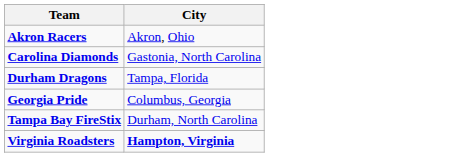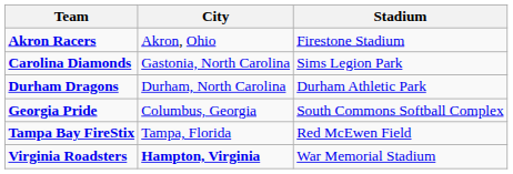 <table class="wikitable">
 <tr>
 <th>Team</th>
 <th>City</th>
+<th>Stadium</th>
 </tr>
 <tr>
 <td><strong><a href='#'>Akron Racers</a></strong></td>
 <td><a href='#'>Akron</a>, <a href='#'>Ohio</a></td>
+<td><a href='#'>Firestone Stadium</a></td>
 </tr>
 <tr>
 <td><strong><a href='#'>Carolina Diamonds</a></strong></td>
 <td><a href='#'>Gastonia, North Carolina</a></td>
+<td><a href='#'>Sims Legion Park</a></td>
 </tr>
 <tr>
 <td><strong><a href='#'>Durham Dragons</a></strong></td>
-<td><a href='#'>Tampa, Florida</a></td>
+<td><a href='#'>Durham, North Carolina</a></td>
+<td><a href='#'>Durham Athletic Park</a></td>
 </tr>
 <tr>
 <td><strong><a href='#'>Georgia Pride</a></strong></td>
 <td><a href='#'>Columbus, Georgia</a></td>
+<td><a href='#'>South Commons Softball Complex</a></td>
 </tr>
 <tr>
 <td><strong><a href='#'>Tampa Bay FireStix</a></strong></td>
-<td><a href='#'>Durham, North Carolina</a></td>
+<td><a href='#'>Tampa, Florida</a></td>
+<td><a href='#'>Red McEwen Field </a></td>
 </tr>
 <tr>
 <td><strong><a href='#'>Virginia Roadsters</a></strong></td>
 <td><strong><a href='#'>Hampton, Virginia</a></strong></td>
+<td><a href='#'>War Memorial Stadium</a></td>
 </tr>
 </table>
